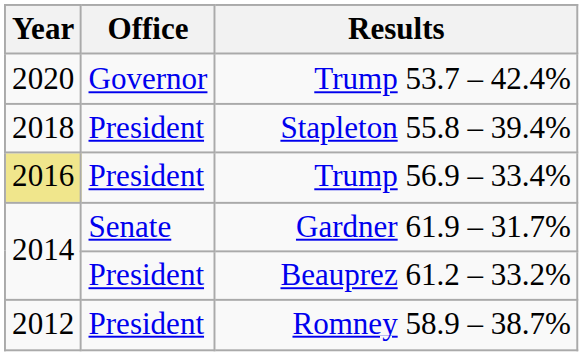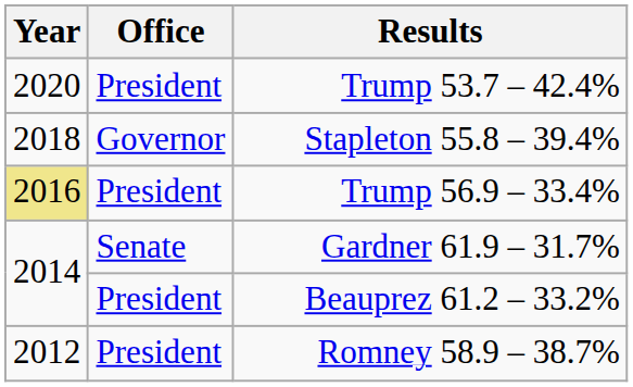 <table class=wikitable>
 <tr>
 <th width="30">Year</th>
 <th width="60">Office</th>
 <th width="180">Results</th>
 </tr>
 <tr>
 <td>2020</td>
-<td><a href='#'>Governor</a></td>
+<td><a href='#'>President</a></td>
 <td align="right" ><a href='#'>Trump</a> 53.7 – 42.4%</td>
 </tr>
 <tr>
 <td>2018</td>
-<td><a href='#'>President</a></td>
+<td><a href='#'>Governor</a></td>
 <td align="right" ><a href='#'>Stapleton</a> 55.8 – 39.4%</td>
 </tr>
 <tr>
 <td style="background: khaki;">2016</td>
 <td><a href='#'>President</a></td>
 <td align="right" ><a href='#'>Trump</a> 56.9 – 33.4%</td>
 </tr>
 <tr>
 <td rowspan="2">2014</td>
 <td><a href='#'>Senate</a></td>
 <td align="right" ><a href='#'>Gardner</a> 61.9 – 31.7%</td>
 </tr>
 <tr>
 <td><a href='#'>President</a></td>
 <td align="right" ><a href='#'>Beauprez</a> 61.2 – 33.2%</td>
 </tr>
 <tr>
 <td>2012</td>
 <td><a href='#'>President</a></td>
 <td align="right" ><a href='#'>Romney</a> 58.9 – 38.7%</td>
 </tr>
 </table>
